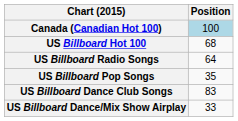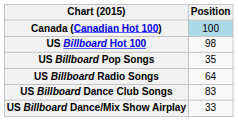 <table class="wikitable plainrowheaders sortable" style="text-align:center;">
 <tr>
 <th>Chart (2015)</th>
 <th>Position</th>
 </tr>
 <tr>
 <th scope="row">Canada (<a href='#'>Canadian Hot 100</a>)</th>
 <td align="center" style="background: lightblue;">100</td>
 </tr>
 <tr>
 <th scope="row">US <a href='#'><em>Billboard</em> Hot 100</a></th>
-<td style="text-align:center;">68</td>
+<td style="text-align:center;">98</td>
+</tr>
+<tr>
+<th scope="row">US <em>Billboard</em> Pop Songs</th>
+<td style="text-align:center;">35</td>
 </tr>
 <tr>
 <th scope="row">US <em>Billboard</em> Radio Songs</th>
 <td style="text-align:center;">64</td>
-</tr>
-<tr>
-<th scope="row">US <em>Billboard</em> Pop Songs</th>
-<td style="text-align:center;">35</td>
 </tr>
 <tr>
 <th scope="row">US <em>Billboard</em> Dance Club Songs</th>
 <td style="text-align:center;">83</td>
 </tr>
 <tr>
 <th scope="row">US <em>Billboard</em> Dance/Mix Show Airplay</th>
 <td style="text-align:center;">33</td>
 </tr>
 </table>
